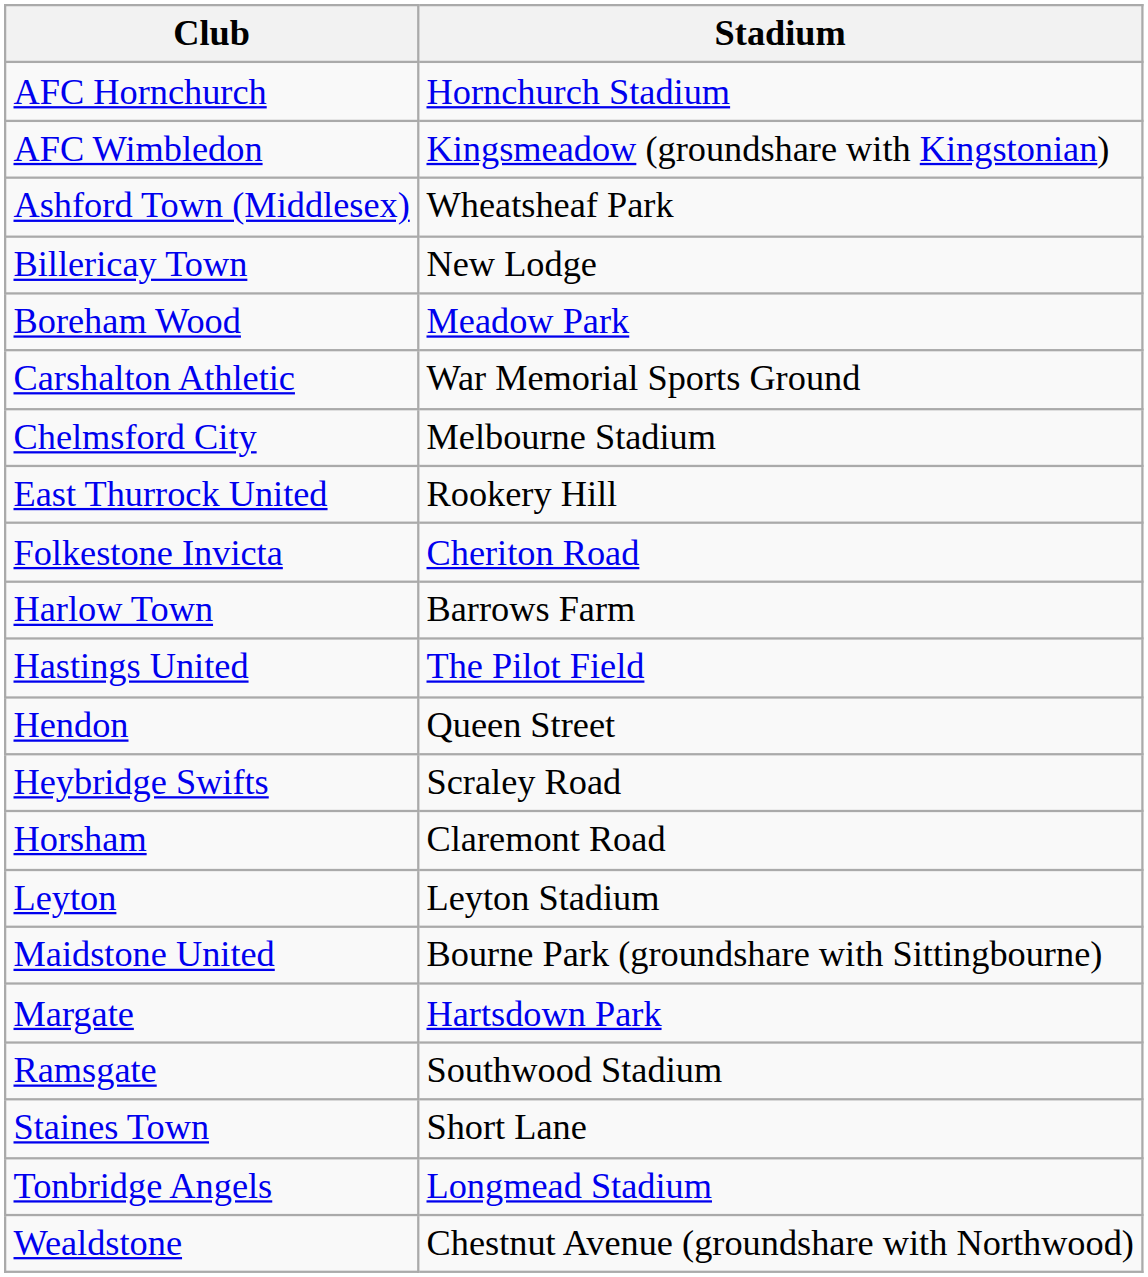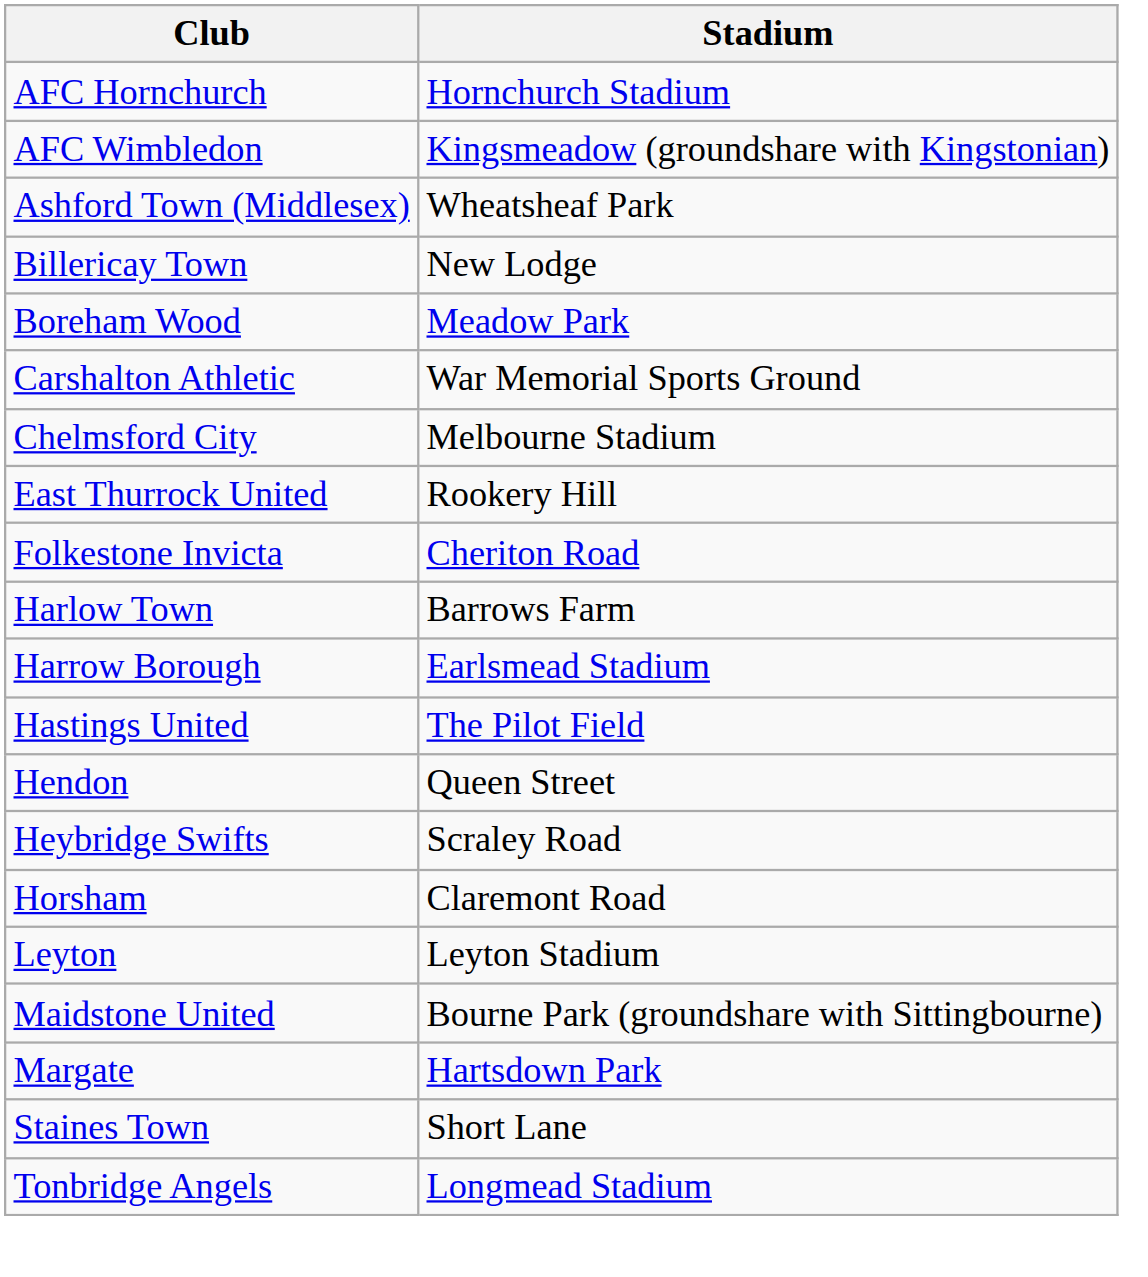 <table class="wikitable sortable">
 <tr>
 <th>Club</th>
 <th>Stadium</th>
 </tr>
 <tr>
 <td><a href='#'>AFC Hornchurch</a></td>
 <td><a href='#'>Hornchurch Stadium</a></td>
 </tr>
 <tr>
 <td><a href='#'>AFC Wimbledon</a></td>
 <td><a href='#'>Kingsmeadow</a> (groundshare with <a href='#'>Kingstonian</a>)</td>
 </tr>
 <tr>
 <td><a href='#'>Ashford Town (Middlesex)</a></td>
 <td>Wheatsheaf Park</td>
 </tr>
 <tr>
 <td><a href='#'>Billericay Town</a></td>
 <td>New Lodge</td>
 </tr>
 <tr>
 <td><a href='#'>Boreham Wood</a></td>
 <td><a href='#'>Meadow Park</a></td>
 </tr>
 <tr>
 <td><a href='#'>Carshalton Athletic</a></td>
 <td>War Memorial Sports Ground</td>
 </tr>
 <tr>
 <td><a href='#'>Chelmsford City</a></td>
 <td>Melbourne Stadium</td>
 </tr>
 <tr>
 <td><a href='#'>East Thurrock United</a></td>
 <td>Rookery Hill</td>
 </tr>
 <tr>
 <td><a href='#'>Folkestone Invicta</a></td>
 <td><a href='#'>Cheriton Road</a></td>
 </tr>
 <tr>
 <td><a href='#'>Harlow Town</a></td>
 <td>Barrows Farm</td>
 </tr>
 <tr>
+<td><a href='#'>Harrow Borough</a></td>
+<td><a href='#'>Earlsmead Stadium</a></td>
+</tr>
+<tr>
 <td><a href='#'>Hastings United</a></td>
 <td><a href='#'>The Pilot Field</a></td>
 </tr>
 <tr>
 <td><a href='#'>Hendon</a></td>
 <td>Queen Street</td>
 </tr>
 <tr>
 <td><a href='#'>Heybridge Swifts</a></td>
 <td>Scraley Road</td>
 </tr>
 <tr>
 <td><a href='#'>Horsham</a></td>
 <td>Claremont Road</td>
 </tr>
 <tr>
 <td><a href='#'>Leyton</a></td>
 <td>Leyton Stadium</td>
 </tr>
 <tr>
 <td><a href='#'>Maidstone United</a></td>
 <td>Bourne Park (groundshare with Sittingbourne)</td>
 </tr>
 <tr>
 <td><a href='#'>Margate</a></td>
 <td><a href='#'>Hartsdown Park</a></td>
 </tr>
 <tr>
-<td><a href='#'>Ramsgate</a></td>
-<td>Southwood Stadium</td>
-</tr>
-<tr>
 <td><a href='#'>Staines Town</a></td>
 <td>Short Lane</td>
 </tr>
 <tr>
 <td><a href='#'>Tonbridge Angels</a></td>
 <td><a href='#'>Longmead Stadium</a></td>
 </tr>
-<tr>
-<td><a href='#'>Wealdstone</a></td>
-<td>Chestnut Avenue (groundshare with Northwood)</td>
-</tr>
 </table>
